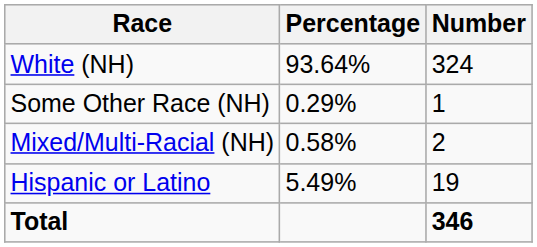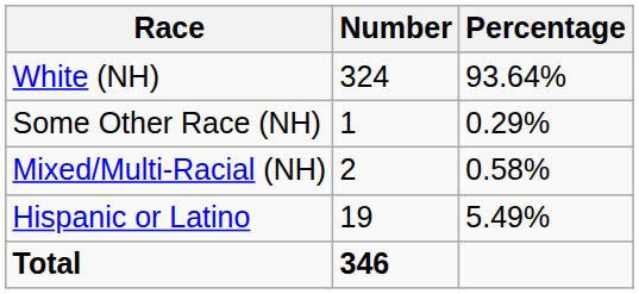 <table class="wikitable">
 <tr>
 <th>Race</th>
+<th>Number</th>
 <th>Percentage</th>
-<th>Number</th>
 </tr>
 <tr>
 <td><a href='#'>White</a> (NH)</td>
+<td>324</td>
 <td>93.64%</td>
-<td>324</td>
 </tr>
 <tr>
 <td>Some Other Race (NH)</td>
+<td>1</td>
 <td>0.29%</td>
-<td>1</td>
 </tr>
 <tr>
 <td><a href='#'>Mixed/Multi-Racial</a> (NH)</td>
+<td>2</td>
 <td>0.58%</td>
-<td>2</td>
 </tr>
 <tr>
 <td><a href='#'>Hispanic or Latino</a></td>
+<td>19</td>
 <td>5.49%</td>
-<td>19</td>
 </tr>
 <tr>
 <td><strong>Total</strong></td>
+<td><strong>346</strong></td>
 <td></td>
-<td><strong>346</strong></td>
 </tr>
 </table>
